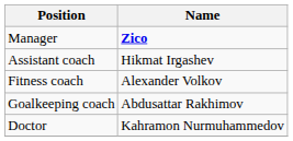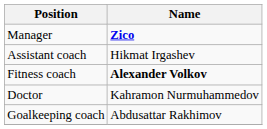 <table class="wikitable">
 <tr>
 <th>Position</th>
 <th>Name</th>
 </tr>
 <tr>
 <td>Manager</td>
 <td><strong> <a href='#'>Zico</a></strong></td>
 </tr>
 <tr>
 <td>Assistant coach</td>
 <td> Hikmat Irgashev</td>
 </tr>
 <tr>
 <td>Fitness coach</td>
-<td> Alexander Volkov</td>
+<td><strong> Alexander Volkov</strong></td>
+</tr>
+<tr>
+<td>Doctor</td>
+<td> Kahramon Nurmuhammedov</td>
 </tr>
 <tr>
 <td>Goalkeeping coach</td>
 <td> Abdusattar Rakhimov</td>
 </tr>
 <tr>
-<td>Doctor</td>
-<td> Kahramon Nurmuhammedov</td>
-</tr>
-<tr>
 </tr>
 </table>
